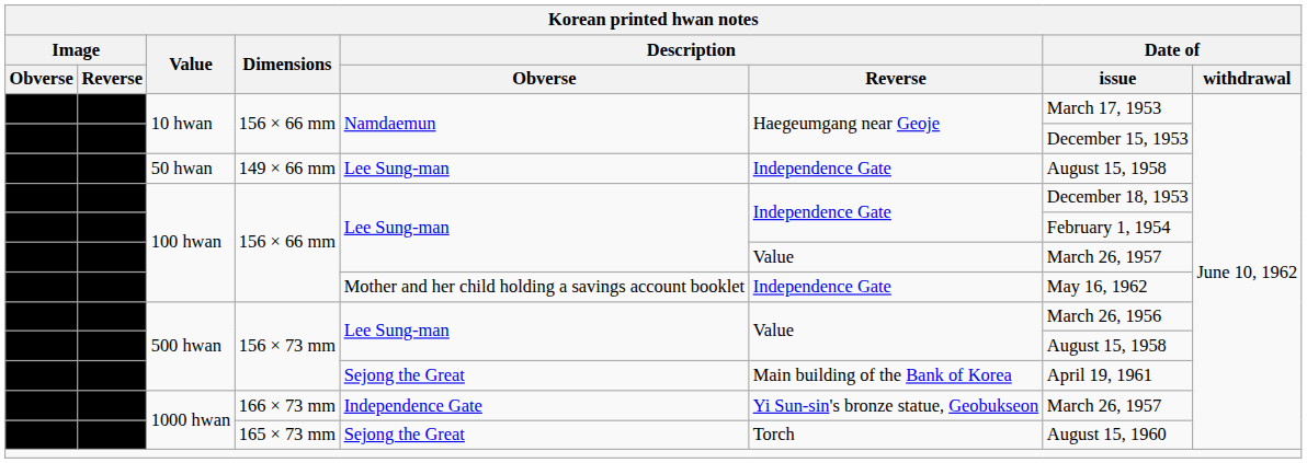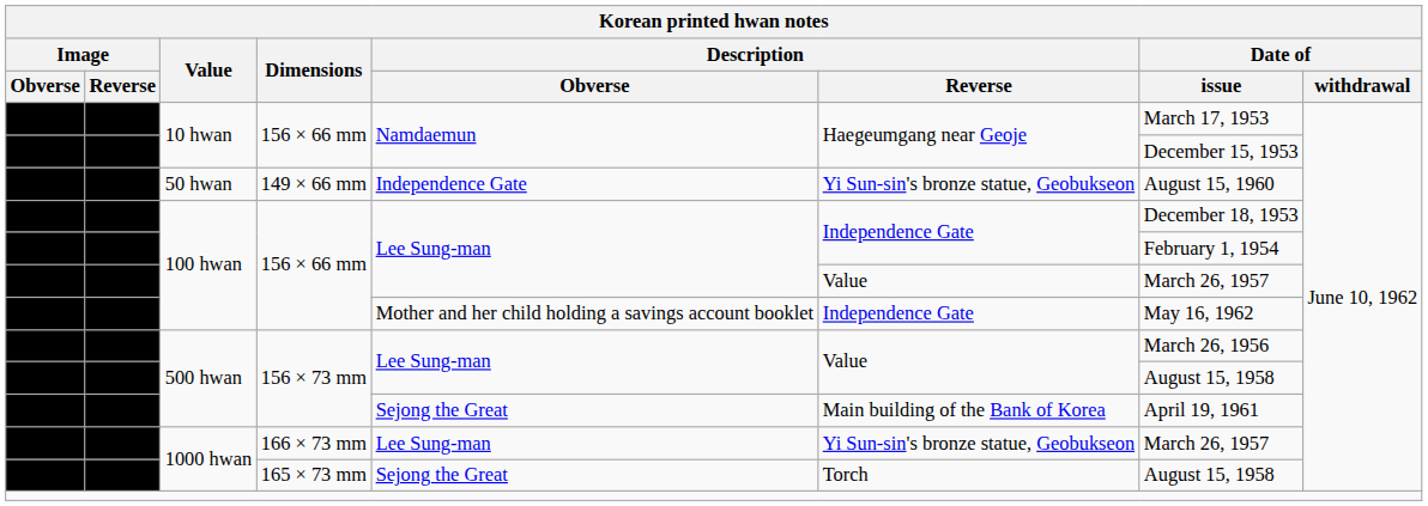 <table class="wikitable" style="font-size: 90%">
 <tr>
 <th colspan="8">Korean printed hwan notes  </th>
 </tr>
 <tr>
 <th colspan="2">Image</th>
 <th rowspan="2">Value</th>
 <th rowspan="2">Dimensions</th>
 <th colspan="2">Description</th>
 <th colspan="2">Date of</th>
 </tr>
 <tr>
 <th>Obverse</th>
 <th>Reverse</th>
 <th>Obverse</th>
 <th>Reverse</th>
 <th>issue</th>
 <th>withdrawal</th>
 </tr>
 <tr>
 <td align="center" bgcolor="#000000"></td>
 <td align="center" bgcolor="#000000"></td>
 <td rowspan="2">10 hwan</td>
 <td rowspan="2">156 × 66 mm</td>
 <td rowspan="2"><a href='#'>Namdaemun</a></td>
 <td rowspan="2">Haegeumgang near <a href='#'>Geoje</a></td>
 <td>March 17, 1953 </td>
 <td rowspan="12">June 10, 1962</td>
 </tr>
 <tr>
 <td align="center" bgcolor="#000000"></td>
 <td align="center" bgcolor="#000000"></td>
 <td>December 15, 1953</td>
 </tr>
 <tr>
 <td align="center" bgcolor="#000000"></td>
 <td align="center" bgcolor="#000000"></td>
 <td>50 hwan</td>
 <td>149 × 66 mm</td>
-<td><a href='#'>Lee Sung-man</a></td>
 <td><a href='#'>Independence Gate</a></td>
-<td>August 15, 1958</td>
+<td><a href='#'>Yi Sun-sin</a>'s bronze statue, <a href='#'>Geobukseon</a></td>
+<td>August 15, 1960</td>
 </tr>
 <tr>
 <td align="center" bgcolor="#000000"></td>
 <td align="center" bgcolor="#000000"></td>
 <td rowspan="4">100 hwan</td>
 <td rowspan="4">156 × 66 mm</td>
 <td rowspan="3"><a href='#'>Lee Sung-man</a></td>
 <td rowspan="2"><a href='#'>Independence Gate</a></td>
 <td>December 18, 1953</td>
 </tr>
 <tr>
 <td align="center" bgcolor="#000000"></td>
 <td align="center" bgcolor="#000000"></td>
 <td>February 1, 1954</td>
 </tr>
 <tr>
 <td align="center" bgcolor="#000000"></td>
 <td align="center" bgcolor="#000000"></td>
 <td>Value</td>
 <td>March 26, 1957</td>
 </tr>
 <tr>
 <td align="center" bgcolor="#000000"></td>
 <td align="center" bgcolor="#000000"></td>
 <td>Mother and her child holding a savings account booklet</td>
 <td><a href='#'>Independence Gate</a></td>
 <td>May 16, 1962</td>
 </tr>
 <tr>
 <td align="center" bgcolor="#000000"></td>
 <td align="center" bgcolor="#000000"></td>
 <td rowspan="3">500 hwan</td>
 <td rowspan="3">156 × 73 mm</td>
 <td rowspan="2"><a href='#'>Lee Sung-man</a></td>
 <td rowspan="2">Value</td>
 <td>March 26, 1956</td>
 </tr>
 <tr>
 <td align="center" bgcolor="#000000"></td>
 <td align="center" bgcolor="#000000"></td>
 <td>August 15, 1958</td>
 </tr>
 <tr>
 <td align="center" bgcolor="#000000"></td>
 <td align="center" bgcolor="#000000"></td>
 <td><a href='#'>Sejong the Great</a></td>
 <td>Main building of the <a href='#'>Bank of Korea</a></td>
 <td>April 19, 1961</td>
 </tr>
 <tr>
 <td align="center" bgcolor="#000000"></td>
 <td align="center" bgcolor="#000000"></td>
 <td rowspan="2">1000 hwan</td>
 <td>166 × 73 mm</td>
-<td><a href='#'>Independence Gate</a></td>
+<td><a href='#'>Lee Sung-man</a></td>
 <td><a href='#'>Yi Sun-sin</a>'s bronze statue, <a href='#'>Geobukseon</a></td>
 <td>March 26, 1957</td>
 </tr>
 <tr>
 <td align="center" bgcolor="#000000"></td>
 <td align="center" bgcolor="#000000"></td>
 <td>165 × 73 mm</td>
 <td><a href='#'>Sejong the Great</a></td>
 <td>Torch</td>
-<td>August 15, 1960</td>
+<td>August 15, 1958</td>
 </tr>
 <tr>
 <td colspan="8"></td>
 </tr>
 </table>
